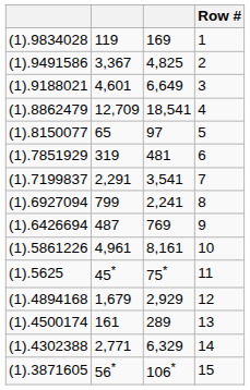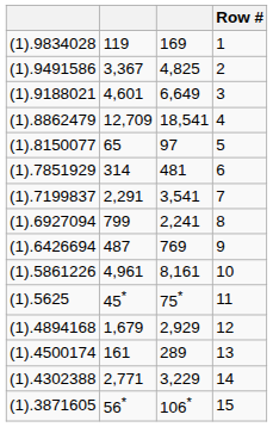 <table class="wikitable" style="margin-left: 1.6em;">
 <tr>
 <th></th>
 <th></th>
 <th></th>
 <th>Row #</th>
 </tr>
 <tr>
 <td>(1).9834028</td>
 <td>119</td>
 <td>169</td>
 <td>1</td>
 </tr>
 <tr>
 <td>(1).9491586</td>
 <td>3,367</td>
 <td>4,825</td>
 <td>2</td>
 </tr>
 <tr>
 <td>(1).9188021</td>
 <td>4,601</td>
 <td>6,649</td>
 <td>3</td>
 </tr>
 <tr>
 <td>(1).8862479</td>
 <td>12,709</td>
 <td>18,541</td>
 <td>4</td>
 </tr>
 <tr>
 <td>(1).8150077</td>
 <td>65</td>
 <td>97</td>
 <td>5</td>
 </tr>
 <tr>
 <td>(1).7851929</td>
-<td>319</td>
+<td>314</td>
 <td>481</td>
 <td>6</td>
 </tr>
 <tr>
 <td>(1).7199837</td>
 <td>2,291</td>
 <td>3,541</td>
 <td>7</td>
 </tr>
 <tr>
 <td>(1).6927094</td>
 <td>799</td>
 <td>2,241</td>
 <td>8</td>
 </tr>
 <tr>
 <td>(1).6426694</td>
 <td>487</td>
 <td>769</td>
 <td>9</td>
 </tr>
 <tr>
 <td>(1).5861226</td>
 <td>4,961</td>
 <td>8,161</td>
 <td>10</td>
 </tr>
 <tr>
 <td>(1).5625</td>
 <td>45<sup>*</sup></td>
 <td>75<sup>*</sup></td>
 <td>11</td>
 </tr>
 <tr>
 <td>(1).4894168</td>
 <td>1,679</td>
 <td>2,929</td>
 <td>12</td>
 </tr>
 <tr>
 <td>(1).4500174</td>
 <td>161</td>
 <td>289</td>
 <td>13</td>
 </tr>
 <tr>
 <td>(1).4302388</td>
 <td>2,771</td>
-<td>6,329</td>
+<td>3,229</td>
 <td>14</td>
 </tr>
 <tr>
 <td>(1).3871605</td>
 <td>56<sup>*</sup></td>
 <td>106<sup>*</sup></td>
 <td>15</td>
 </tr>
 </table>
